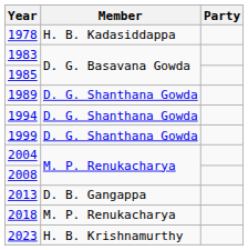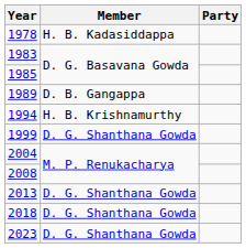 <table class="wikitable">
 <tr>
 <th>Year</th>
 <th>Member</th>
 <th colspan="2">Party</th>
 </tr>
 <tr>
 <td><a href='#'>1978</a></td>
 <td>H. B. Kadasiddappa</td>
 <td></td>
 </tr>
 <tr>
 <td><a href='#'>1983</a></td>
 <td rowspan="2">D. G. Basavana Gowda</td>
 <td></td>
 </tr>
 <tr>
 <td><a href='#'>1985</a></td>
 <td></td>
 </tr>
 <tr>
 <td><a href='#'>1989</a></td>
-<td><a href='#'>D. G. Shanthana Gowda</a></td>
+<td>D. B. Gangappa</td>
 <td></td>
 </tr>
 <tr>
 <td><a href='#'>1994</a></td>
-<td><a href='#'>D. G. Shanthana Gowda</a></td>
+<td>H. B. Krishnamurthy</td>
 <td></td>
 </tr>
 <tr>
 <td><a href='#'>1999</a></td>
 <td><a href='#'>D. G. Shanthana Gowda</a></td>
 <td></td>
 </tr>
 <tr>
 <td><a href='#'>2004</a></td>
 <td rowspan="2"><a href='#'>M. P. Renukacharya</a></td>
 <td></td>
 </tr>
 <tr>
 <td><a href='#'>2008</a></td>
 </tr>
 <tr>
 <td><a href='#'>2013</a></td>
-<td>D. B. Gangappa</td>
+<td><a href='#'>D. G. Shanthana Gowda</a></td>
 <td></td>
 </tr>
 <tr>
 <td><a href='#'>2018</a></td>
-<td>M. P. Renukacharya</td>
+<td><a href='#'>D. G. Shanthana Gowda</a></td>
 <td></td>
 </tr>
 <tr>
 <td><a href='#'>2023</a></td>
-<td>H. B. Krishnamurthy</td>
+<td><a href='#'>D. G. Shanthana Gowda</a></td>
 <td></td>
 </tr>
 </table>
